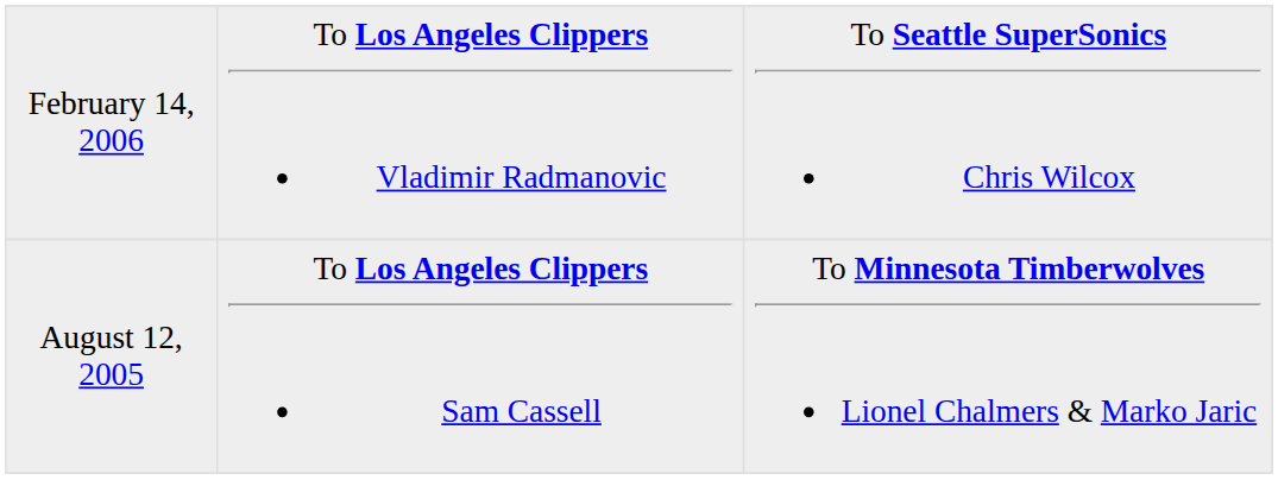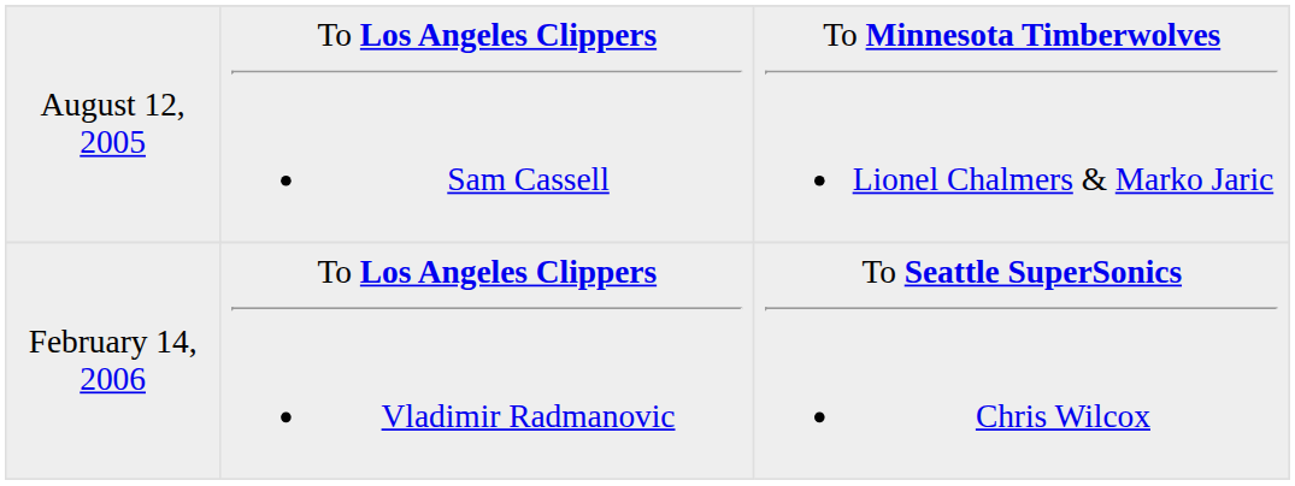 <table border=1 style="border-collapse:collapse; text-align: center; width: 100%" bordercolor="#DFDFDF"  cellpadding="5">
+<tr>
+</tr>
+<tr bgcolor="eeeeee">
+<td style="width:12%">August 12, <a href='#'>2005</a></td>
+<td style="width:30%" valign="top">To <strong><a href='#'>Los Angeles Clippers</a></strong><hr><br><ul><li><a href='#'>Sam Cassell</a></li></ul></td>
+<td style="width:30%" valign="top">To <strong><a href='#'>Minnesota Timberwolves</a></strong><hr><br><ul><li><a href='#'>Lionel Chalmers</a> & <a href='#'>Marko Jaric</a></li></ul></td>
+</tr>
 <tr>
 </tr>
 <tr bgcolor="eeeeee">
 <td style="width:12%">February 14, <a href='#'>2006</a></td>
 <td style="width:30%" valign="top">To <strong><a href='#'>Los Angeles Clippers</a></strong><hr><br><ul><li><a href='#'>Vladimir Radmanovic</a></li></ul></td>
 <td style="width:30%" valign="top">To <strong><a href='#'>Seattle SuperSonics</a></strong><hr><br><ul><li><a href='#'>Chris Wilcox</a></li></ul></td>
 </tr>
-<tr>
-</tr>
-<tr bgcolor="eeeeee">
-<td style="width:12%">August 12, <a href='#'>2005</a></td>
-<td style="width:30%" valign="top">To <strong><a href='#'>Los Angeles Clippers</a></strong><hr><br><ul><li><a href='#'>Sam Cassell</a></li></ul></td>
-<td style="width:30%" valign="top">To <strong><a href='#'>Minnesota Timberwolves</a></strong><hr><br><ul><li><a href='#'>Lionel Chalmers</a> & <a href='#'>Marko Jaric</a></li></ul></td>
-</tr>
 </table>
